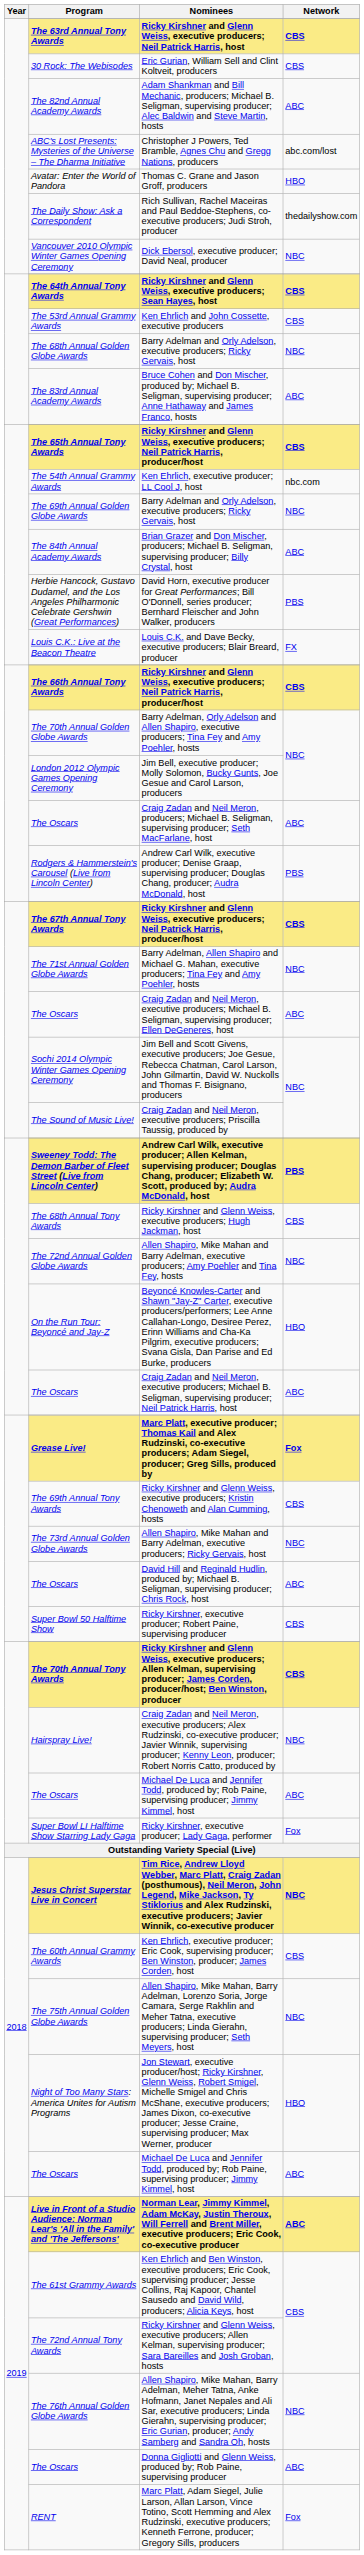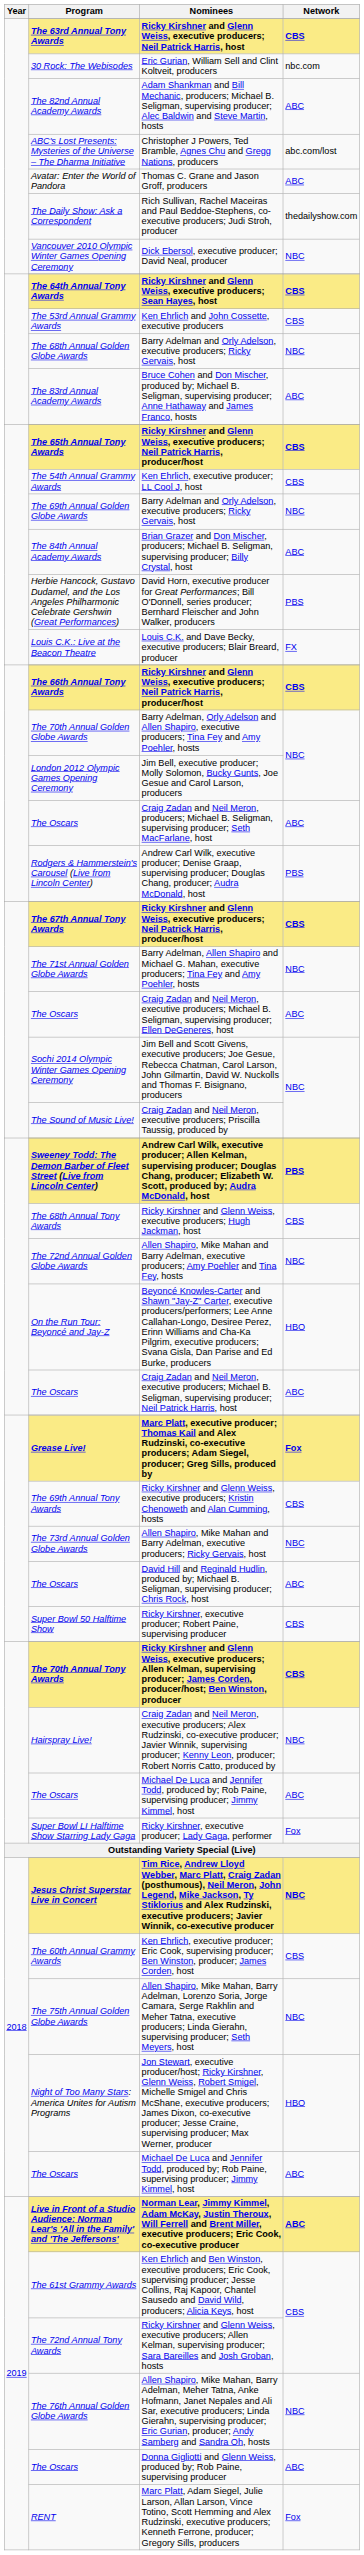 <table class="wikitable" style="width:100%">
 <tr style="background:#bebebe;">
 <th width="5%">Year</th>
 <th width="40%">Program</th>
 <th width="50%">Nominees</th>
 <th width="5%">Network</th>
 </tr>
 <tr>
 <td rowspan="8"></td>
 </tr>
 <tr style="background:#FAEB86;">
 <td><strong><em><a href='#'>The 63rd Annual Tony Awards</a></em></strong></td>
 <td><strong><a href='#'>Ricky Kirshner</a> and <a href='#'>Glenn Weiss</a>, executive producers; <a href='#'>Neil Patrick Harris</a>, host</strong></td>
 <td><strong><a href='#'>CBS</a></strong></td>
 </tr>
 <tr>
 <td><em><a href='#'>30 Rock: The Webisodes</a></em></td>
 <td><a href='#'>Eric Gurian</a>, William Sell and Clint Koltveit, producers</td>
-<td><a href='#'>CBS</a></td>
+<td>nbc.com</td>
 </tr>
 <tr>
 <td><em><a href='#'>The 82nd Annual Academy Awards</a></em></td>
 <td><a href='#'>Adam Shankman</a> and <a href='#'>Bill Mechanic</a>, producers; Michael B. Seligman, supervising producer; <a href='#'>Alec Baldwin</a> and <a href='#'>Steve Martin</a>, hosts</td>
 <td><a href='#'>ABC</a></td>
 </tr>
 <tr>
 <td><em><a href='#'>ABC's Lost Presents: Mysteries of the Universe – The Dharma Initiative</a></em></td>
 <td>Christopher J Powers, Ted Bramble, <a href='#'>Agnes Chu</a> and <a href='#'>Gregg Nations</a>, producers</td>
 <td>abc.com/lost</td>
 </tr>
 <tr>
 <td><em>Avatar: Enter the World of Pandora</em></td>
 <td>Thomas C. Grane and Jason Groff, producers</td>
-<td><a href='#'>HBO</a></td>
+<td><a href='#'>ABC</a></td>
 </tr>
 <tr>
 <td><em><a href='#'>The Daily Show: Ask a Correspondent</a></em></td>
 <td>Rich Sullivan, Rachel Maceiras and Paul Beddoe-Stephens, co-executive producers; Judi Stroh, producer</td>
 <td>thedailyshow.com</td>
 </tr>
 <tr>
 <td><em><a href='#'>Vancouver 2010 Olympic Winter Games Opening Ceremony</a></em></td>
 <td><a href='#'>Dick Ebersol</a>, executive producer; David Neal, producer</td>
 <td><a href='#'>NBC</a></td>
 </tr>
 <tr>
 <td rowspan="5"></td>
 </tr>
 <tr style="background:#FAEB86;">
 <td><strong><em><a href='#'>The 64th Annual Tony Awards</a></em></strong></td>
 <td><strong><a href='#'>Ricky Kirshner</a> and <a href='#'>Glenn Weiss</a>, executive producers; <a href='#'>Sean Hayes</a>, host</strong></td>
 <td><strong><a href='#'>CBS</a></strong></td>
 </tr>
 <tr>
 <td><em><a href='#'>The 53rd Annual Grammy Awards</a></em></td>
 <td><a href='#'>Ken Ehrlich</a> and <a href='#'>John Cossette</a>, executive producers</td>
 <td><a href='#'>CBS</a></td>
 </tr>
 <tr>
 <td><em><a href='#'>The 68th Annual Golden Globe Awards</a></em></td>
 <td>Barry Adelman and <a href='#'>Orly Adelson</a>, executive producers; <a href='#'>Ricky Gervais</a>, host</td>
 <td><a href='#'>NBC</a></td>
 </tr>
 <tr>
 <td><em><a href='#'>The 83rd Annual Academy Awards</a></em></td>
 <td><a href='#'>Bruce Cohen</a> and <a href='#'>Don Mischer</a>, produced by; Michael B. Seligman, supervising producer; <a href='#'>Anne Hathaway</a> and <a href='#'>James Franco</a>, hosts</td>
 <td><a href='#'>ABC</a></td>
 </tr>
 <tr>
 <td rowspan="7"></td>
 </tr>
 <tr style="background:#FAEB86;">
 <td><strong><em><a href='#'>The 65th Annual Tony Awards</a></em></strong></td>
 <td><strong><a href='#'>Ricky Kirshner</a> and <a href='#'>Glenn Weiss</a>, executive producers; <a href='#'>Neil Patrick Harris</a>, producer/host</strong></td>
 <td><strong><a href='#'>CBS</a></strong></td>
 </tr>
 <tr>
 <td><em><a href='#'>The 54th Annual Grammy Awards</a></em></td>
 <td><a href='#'>Ken Ehrlich</a>, executive producer; <a href='#'>LL Cool J</a>, host</td>
-<td>nbc.com</td>
+<td><a href='#'>CBS</a></td>
 </tr>
 <tr>
 <td><em><a href='#'>The 69th Annual Golden Globe Awards</a></em></td>
 <td>Barry Adelman and <a href='#'>Orly Adelson</a>, executive producers; <a href='#'>Ricky Gervais</a>, host</td>
 <td><a href='#'>NBC</a></td>
 </tr>
 <tr>
 <td><em><a href='#'>The 84th Annual Academy Awards</a></em></td>
 <td><a href='#'>Brian Grazer</a> and <a href='#'>Don Mischer</a>, producers; Michael B. Seligman, supervising producer; <a href='#'>Billy Crystal</a>, host</td>
 <td><a href='#'>ABC</a></td>
 </tr>
 <tr>
 <td><em>Herbie Hancock, Gustavo Dudamel, and the Los Angeles Philharmonic Celebrate Gershwin (<a href='#'>Great Performances</a>)</em></td>
 <td>David Horn, executive producer for <em>Great Performances</em>; Bill O'Donnell, series producer; Bernhard Fleischer and John Walker, producers</td>
 <td><a href='#'>PBS</a></td>
 </tr>
 <tr>
 <td><em><a href='#'>Louis C.K.: Live at the Beacon Theatre</a></em></td>
 <td><a href='#'>Louis C.K.</a> and Dave Becky, executive producers; Blair Breard, producer</td>
 <td><a href='#'>FX</a></td>
 </tr>
 <tr>
 <td rowspan="6"></td>
 </tr>
 <tr style="background:#FAEB86;">
 <td><strong><em><a href='#'>The 66th Annual Tony Awards</a></em></strong></td>
 <td><strong><a href='#'>Ricky Kirshner</a> and <a href='#'>Glenn Weiss</a>, executive producers; <a href='#'>Neil Patrick Harris</a>, producer/host</strong></td>
 <td><strong><a href='#'>CBS</a></strong></td>
 </tr>
 <tr>
 <td><em><a href='#'>The 70th Annual Golden Globe Awards</a></em></td>
 <td>Barry Adelman, <a href='#'>Orly Adelson</a> and <a href='#'>Allen Shapiro</a>, executive producers; <a href='#'>Tina Fey</a> and <a href='#'>Amy Poehler</a>, hosts</td>
 <td rowspan=2><a href='#'>NBC</a></td>
 </tr>
 <tr>
 <td><em><a href='#'>London 2012 Olympic Games Opening Ceremony</a></em></td>
 <td>Jim Bell, executive producer; Molly Solomon, <a href='#'>Bucky Gunts</a>, Joe Gesue and Carol Larson, producers</td>
 </tr>
 <tr>
 <td><em><a href='#'>The Oscars</a></em></td>
 <td><a href='#'>Craig Zadan</a> and <a href='#'>Neil Meron</a>, producers; Michael B. Seligman, supervising producer; <a href='#'>Seth MacFarlane</a>, host</td>
 <td><a href='#'>ABC</a></td>
 </tr>
 <tr>
 <td><em><a href='#'>Rodgers & Hammerstein's Carousel</a> (<a href='#'>Live from Lincoln Center</a>)</em></td>
 <td>Andrew Carl Wilk, executive producer; Denise Graap, supervising producer; Douglas Chang, producer; <a href='#'>Audra McDonald</a>, host</td>
 <td><a href='#'>PBS</a></td>
 </tr>
 <tr>
 <td rowspan="6"></td>
 </tr>
 <tr style="background:#FAEB86;">
 <td><strong><em><a href='#'>The 67th Annual Tony Awards</a></em></strong></td>
 <td><strong><a href='#'>Ricky Kirshner</a> and <a href='#'>Glenn Weiss</a>, executive producers; <a href='#'>Neil Patrick Harris</a>, producer/host</strong></td>
 <td><strong><a href='#'>CBS</a></strong></td>
 </tr>
 <tr>
 <td><em><a href='#'>The 71st Annual Golden Globe Awards</a></em></td>
 <td>Barry Adelman, <a href='#'>Allen Shapiro</a> and Michael G. Mahan, executive producers; <a href='#'>Tina Fey</a> and <a href='#'>Amy Poehler</a>, hosts</td>
 <td><a href='#'>NBC</a></td>
 </tr>
 <tr>
 <td><em><a href='#'>The Oscars</a></em></td>
 <td><a href='#'>Craig Zadan</a> and <a href='#'>Neil Meron</a>, executive producers; Michael B. Seligman, supervising producer; <a href='#'>Ellen DeGeneres</a>, host</td>
 <td><a href='#'>ABC</a></td>
 </tr>
 <tr>
 <td><em><a href='#'>Sochi 2014 Olympic Winter Games Opening Ceremony</a></em></td>
 <td>Jim Bell and Scott Givens, executive producers; Joe Gesue, Rebecca Chatman, Carol Larson, John Gilmartin, David W. Nuckolls and Thomas F. Bisignano, producers</td>
 <td rowspan=2><a href='#'>NBC</a></td>
 </tr>
 <tr>
 <td><em><a href='#'>The Sound of Music Live!</a></em></td>
 <td><a href='#'>Craig Zadan</a> and <a href='#'>Neil Meron</a>, executive producers; Priscilla Taussig, produced by</td>
 </tr>
 <tr>
 <td rowspan="6"></td>
 </tr>
 <tr style="background:#FAEB86;">
 <td><strong><em><a href='#'>Sweeney Todd: The Demon Barber of Fleet Street</a> (<a href='#'>Live from Lincoln Center</a>)</em></strong></td>
 <td><strong>Andrew Carl Wilk, executive producer; Allen Kelman, supervising producer; Douglas Chang, producer; Elizabeth W. Scott, produced by; <a href='#'>Audra McDonald</a>, host</strong></td>
 <td><strong><a href='#'>PBS</a></strong></td>
 </tr>
 <tr>
 <td><em><a href='#'>The 68th Annual Tony Awards</a></em></td>
 <td><a href='#'>Ricky Kirshner</a> and <a href='#'>Glenn Weiss</a>, executive producers; <a href='#'>Hugh Jackman</a>, host</td>
 <td><a href='#'>CBS</a></td>
 </tr>
 <tr>
 <td><em><a href='#'>The 72nd Annual Golden Globe Awards</a></em></td>
 <td><a href='#'>Allen Shapiro</a>, Mike Mahan and Barry Adelman, executive producers; <a href='#'>Amy Poehler</a> and <a href='#'>Tina Fey</a>, hosts</td>
 <td><a href='#'>NBC</a></td>
 </tr>
 <tr>
 <td><em><a href='#'>On the Run Tour: Beyoncé and Jay-Z</a></em></td>
 <td><a href='#'>Beyoncé Knowles-Carter</a> and <a href='#'>Shawn "Jay-Z" Carter</a>, executive producers/performers; Lee Anne Callahan-Longo, Desiree Perez, Erinn Williams and Cha-Ka Pilgrim, executive producers; Svana Gisla, Dan Parise and Ed Burke, producers</td>
 <td><a href='#'>HBO</a></td>
 </tr>
 <tr>
 <td><em><a href='#'>The Oscars</a></em></td>
 <td><a href='#'>Craig Zadan</a> and <a href='#'>Neil Meron</a>, executive producers; Michael B. Seligman, supervising producer; <a href='#'>Neil Patrick Harris</a>, host</td>
 <td><a href='#'>ABC</a></td>
 </tr>
 <tr>
 <td rowspan="6"></td>
 </tr>
 <tr style="background:#FAEB86;">
 <td><strong><em><a href='#'>Grease Live!</a></em></strong></td>
 <td><strong><a href='#'>Marc Platt</a>, executive producer; <a href='#'>Thomas Kail</a> and Alex Rudzinski, co-executive producers; Adam Siegel, producer; Greg Sills, produced by</strong></td>
 <td><strong><a href='#'>Fox</a></strong></td>
 </tr>
 <tr>
 <td><em><a href='#'>The 69th Annual Tony Awards</a></em></td>
 <td><a href='#'>Ricky Kirshner</a> and <a href='#'>Glenn Weiss</a>, executive producers; <a href='#'>Kristin Chenoweth</a> and <a href='#'>Alan Cumming</a>, hosts</td>
 <td><a href='#'>CBS</a></td>
 </tr>
 <tr>
 <td><em><a href='#'>The 73rd Annual Golden Globe Awards</a></em></td>
 <td><a href='#'>Allen Shapiro</a>, Mike Mahan and Barry Adelman, executive producers; <a href='#'>Ricky Gervais</a>, host</td>
 <td><a href='#'>NBC</a></td>
 </tr>
 <tr>
 <td><em><a href='#'>The Oscars</a></em></td>
 <td><a href='#'>David Hill</a> and <a href='#'>Reginald Hudlin</a>, produced by; Michael B. Seligman, supervising producer; <a href='#'>Chris Rock</a>, host</td>
 <td><a href='#'>ABC</a></td>
 </tr>
 <tr>
 <td><em><a href='#'>Super Bowl 50 Halftime Show</a></em></td>
 <td><a href='#'>Ricky Kirshner</a>, executive producer; Robert Paine, supervising producer</td>
 <td><a href='#'>CBS</a></td>
 </tr>
 <tr>
 <td rowspan="5"></td>
 </tr>
 <tr style="background:#FAEB86;">
 <td><strong><em><a href='#'>The 70th Annual Tony Awards</a></em></strong></td>
 <td><strong><a href='#'>Ricky Kirshner</a> and <a href='#'>Glenn Weiss</a>, executive producers; Allen Kelman, supervising producer; <a href='#'>James Corden</a>, producer/host; <a href='#'>Ben Winston</a>, producer</strong></td>
 <td><strong><a href='#'>CBS</a></strong></td>
 </tr>
 <tr>
 <td><em><a href='#'>Hairspray Live!</a></em></td>
 <td><a href='#'>Craig Zadan</a> and <a href='#'>Neil Meron</a>, executive producers; Alex Rudzinski, co-executive producer; Javier Winnik, supervising producer; <a href='#'>Kenny Leon</a>, producer; Robert Norris Catto, produced by</td>
 <td><a href='#'>NBC</a></td>
 </tr>
 <tr>
 <td><em><a href='#'>The Oscars</a></em></td>
 <td><a href='#'>Michael De Luca</a> and <a href='#'>Jennifer Todd</a>, produced by; Rob Paine, supervising producer; <a href='#'>Jimmy Kimmel</a>, host</td>
 <td><a href='#'>ABC</a></td>
 </tr>
 <tr>
 <td><em><a href='#'>Super Bowl LI Halftime Show Starring Lady Gaga</a></em></td>
 <td><a href='#'>Ricky Kirshner</a>, executive producer; <a href='#'>Lady Gaga</a>, performer</td>
 <td><a href='#'>Fox</a></td>
 </tr>
 <tr>
 <th colspan=4>Outstanding Variety Special (Live)</th>
 </tr>
 <tr>
 <td rowspan="6" align=center><a href='#'>2018</a><br></td>
 </tr>
 <tr style="background:#FAEB86;">
 <td><strong><em><a href='#'>Jesus Christ Superstar Live in Concert</a></em></strong></td>
 <td><strong><a href='#'>Tim Rice</a>, <a href='#'>Andrew Lloyd Webber</a>, <a href='#'>Marc Platt</a>, <a href='#'>Craig Zadan</a> (posthumous), <a href='#'>Neil Meron</a>, <a href='#'>John Legend</a>, <a href='#'>Mike Jackson</a>, <a href='#'>Ty Stiklorius</a> and Alex Rudzinski, executive producers; Javier Winnik, co-executive producer</strong></td>
 <td><strong><a href='#'>NBC</a></strong></td>
 </tr>
 <tr>
 <td><em><a href='#'>The 60th Annual Grammy Awards</a></em></td>
 <td><a href='#'>Ken Ehrlich</a>, executive producer; Eric Cook, supervising producer; <a href='#'>Ben Winston</a>, producer; <a href='#'>James Corden</a>, host</td>
 <td><a href='#'>CBS</a></td>
 </tr>
 <tr>
 <td><em><a href='#'>The 75th Annual Golden Globe Awards</a></em></td>
 <td><a href='#'>Allen Shapiro</a>, Mike Mahan, Barry Adelman, Lorenzo Soria, Jorge Camara, Serge Rakhlin and Meher Tatna, executive producers; Linda Gierahn, supervising producer; <a href='#'>Seth Meyers</a>, host</td>
 <td><a href='#'>NBC</a></td>
 </tr>
 <tr>
 <td><em><a href='#'>Night of Too Many Stars</a>: America Unites for Autism Programs</em></td>
 <td><a href='#'>Jon Stewart</a>, executive producer/host; <a href='#'>Ricky Kirshner</a>, <a href='#'>Glenn Weiss</a>, <a href='#'>Robert Smigel</a>, Michelle Smigel and Chris McShane, executive producers; James Dixon, co-executive producer; Jesse Craine, supervising producer; Max Werner, producer</td>
 <td><a href='#'>HBO</a></td>
 </tr>
 <tr>
 <td><em><a href='#'>The Oscars</a></em></td>
 <td><a href='#'>Michael De Luca</a> and <a href='#'>Jennifer Todd</a>, produced by; Rob Paine, supervising producer; <a href='#'>Jimmy Kimmel</a>, host</td>
 <td><a href='#'>ABC</a></td>
 </tr>
 <tr>
 <td rowspan="7" align=center><a href='#'>2019</a><br></td>
 </tr>
 <tr style="background:#FAEB86;">
 <td><strong><em><a href='#'>Live in Front of a Studio Audience: Norman Lear's 'All in the Family' and 'The Jeffersons'</a></em></strong></td>
 <td><strong><a href='#'>Norman Lear</a>, <a href='#'>Jimmy Kimmel</a>, <a href='#'>Adam McKay</a>, <a href='#'>Justin Theroux</a>, <a href='#'>Will Ferrell</a> and <a href='#'>Brent Miller</a>, executive producers; Eric Cook, co-executive producer</strong></td>
 <td><strong><a href='#'>ABC</a></strong></td>
 </tr>
 <tr>
 <td><em><a href='#'>The 61st Grammy Awards</a></em></td>
 <td><a href='#'>Ken Ehrlich</a> and <a href='#'>Ben Winston</a>, executive producers; Eric Cook, supervising producer; Jesse Collins, Raj Kapoor, Chantel Sausedo and <a href='#'>David Wild</a>, producers; <a href='#'>Alicia Keys</a>, host</td>
 <td rowspan=2><a href='#'>CBS</a></td>
 </tr>
 <tr>
 <td><em><a href='#'>The 72nd Annual Tony Awards</a></em></td>
 <td><a href='#'>Ricky Kirshner</a> and <a href='#'>Glenn Weiss</a>, executive producers; Allen Kelman, supervising producer; <a href='#'>Sara Bareilles</a> and <a href='#'>Josh Groban</a>, hosts</td>
 </tr>
 <tr>
 <td><em><a href='#'>The 76th Annual Golden Globe Awards</a></em></td>
 <td><a href='#'>Allen Shapiro</a>, Mike Mahan, Barry Adelman, Meher Tatna, Anke Hofmann, Janet Nepales and Ali Sar, executive producers; Linda Gierahn, supervising producer; <a href='#'>Eric Gurian</a>, producer; <a href='#'>Andy Samberg</a> and <a href='#'>Sandra Oh</a>, hosts</td>
 <td><a href='#'>NBC</a></td>
 </tr>
 <tr>
 <td><em><a href='#'>The Oscars</a></em></td>
 <td><a href='#'>Donna Gigliotti</a> and <a href='#'>Glenn Weiss</a>, produced by; Rob Paine, supervising producer</td>
 <td><a href='#'>ABC</a></td>
 </tr>
 <tr>
 <td><em><a href='#'>RENT</a></em></td>
 <td><a href='#'>Marc Platt</a>, Adam Siegel, Julie Larson, Allan Larson, Vince Totino, Scott Hemming and Alex Rudzinski, executive producers; Kenneth Ferrone, producer; Gregory Sills, producers</td>
 <td><a href='#'>Fox</a></td>
 </tr>
 </table>
